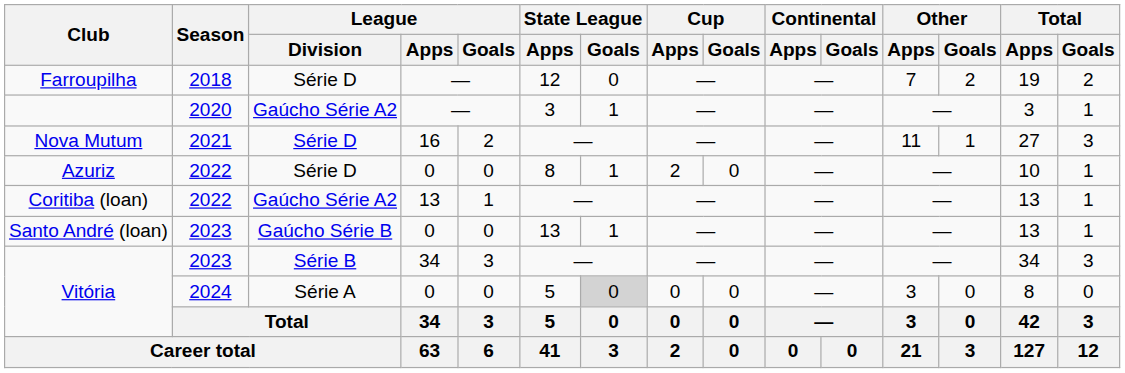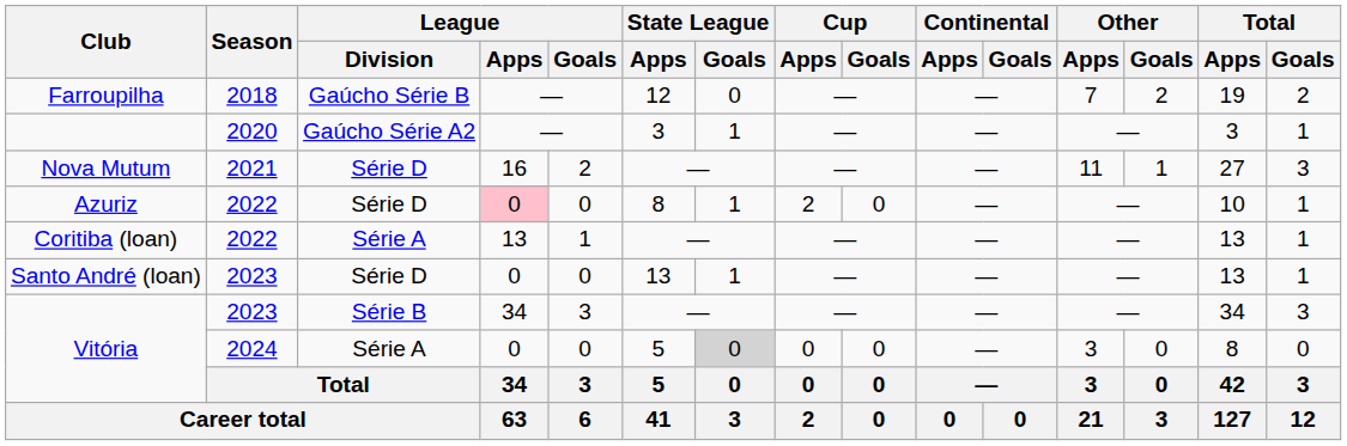 <table class="wikitable" style="text-align: center;">
 <tr>
 <th rowspan="2">Club</th>
 <th rowspan="2">Season</th>
 <th colspan="3">League</th>
 <th colspan="2">State League</th>
 <th colspan="2">Cup</th>
 <th colspan="2">Continental</th>
 <th colspan="2">Other</th>
 <th colspan="2">Total</th>
 </tr>
 <tr>
 <th>Division</th>
 <th>Apps</th>
 <th>Goals</th>
 <th>Apps</th>
 <th>Goals</th>
 <th>Apps</th>
 <th>Goals</th>
 <th>Apps</th>
 <th>Goals</th>
 <th>Apps</th>
 <th>Goals</th>
 <th>Apps</th>
 <th>Goals</th>
 </tr>
 <tr>
 <td><a href='#'>Farroupilha</a></td>
 <td><a href='#'>2018</a></td>
-<td>Série D</td>
+<td><a href='#'>Gaúcho Série B</a></td>
 <td colspan="2">—</td>
 <td>12</td>
 <td>0</td>
 <td colspan="2">—</td>
 <td colspan="2">—</td>
 <td>7</td>
 <td>2</td>
 <td>19</td>
 <td>2</td>
 </tr>
 <tr>
 <td></td>
 <td><a href='#'>2020</a></td>
 <td><a href='#'>Gaúcho Série A2</a></td>
 <td colspan="2">—</td>
 <td>3</td>
 <td>1</td>
 <td colspan="2">—</td>
 <td colspan="2">—</td>
 <td colspan="2">—</td>
 <td>3</td>
 <td>1</td>
 </tr>
 <tr>
 <td><a href='#'>Nova Mutum</a></td>
 <td><a href='#'>2021</a></td>
 <td><a href='#'>Série D</a></td>
 <td>16</td>
 <td>2</td>
 <td colspan="2">—</td>
 <td colspan="2">—</td>
 <td colspan="2">—</td>
 <td>11</td>
 <td>1</td>
 <td>27</td>
 <td>3</td>
 </tr>
 <tr>
 <td><a href='#'>Azuriz</a></td>
 <td><a href='#'>2022</a></td>
 <td>Série D</td>
-<td>0</td>
+<td style="background: pink;">0</td>
 <td>0</td>
 <td>8</td>
 <td>1</td>
 <td>2</td>
 <td>0</td>
 <td colspan="2">—</td>
 <td colspan="2">—</td>
 <td>10</td>
 <td>1</td>
 </tr>
 <tr>
 <td><a href='#'>Coritiba</a> (loan)</td>
 <td><a href='#'>2022</a></td>
-<td><a href='#'>Gaúcho Série A2</a></td>
+<td><a href='#'>Série A</a></td>
 <td>13</td>
 <td>1</td>
 <td colspan="2">—</td>
 <td colspan="2">—</td>
 <td colspan="2">—</td>
 <td colspan="2">—</td>
 <td>13</td>
 <td>1</td>
 </tr>
 <tr>
 <td><a href='#'>Santo André</a> (loan)</td>
 <td><a href='#'>2023</a></td>
-<td><a href='#'>Gaúcho Série B</a></td>
+<td>Série D</td>
 <td>0</td>
 <td>0</td>
 <td>13</td>
 <td>1</td>
 <td colspan="2">—</td>
 <td colspan="2">—</td>
 <td colspan="2">—</td>
 <td>13</td>
 <td>1</td>
 </tr>
 <tr>
 <td rowspan="3"><a href='#'>Vitória</a></td>
 <td><a href='#'>2023</a></td>
 <td><a href='#'>Série B</a></td>
 <td>34</td>
 <td>3</td>
 <td colspan="2">—</td>
 <td colspan="2">—</td>
 <td colspan="2">—</td>
 <td colspan="2">—</td>
 <td>34</td>
 <td>3</td>
 </tr>
 <tr>
 <td><a href='#'>2024</a></td>
 <td>Série A</td>
 <td>0</td>
 <td>0</td>
 <td>5</td>
 <td style="background: lightgrey;">0</td>
 <td>0</td>
 <td>0</td>
 <td colspan="2">—</td>
 <td>3</td>
 <td>0</td>
 <td>8</td>
 <td>0</td>
 </tr>
 <tr>
 <th colspan="2">Total</th>
 <th>34</th>
 <th>3</th>
 <th>5</th>
 <th>0</th>
 <th>0</th>
 <th>0</th>
 <th colspan="2">—</th>
 <th>3</th>
 <th>0</th>
 <th>42</th>
 <th>3</th>
 </tr>
 <tr>
 <th colspan="3">Career total</th>
 <th>63</th>
 <th>6</th>
 <th>41</th>
 <th>3</th>
 <th>2</th>
 <th>0</th>
 <th>0</th>
 <th>0</th>
 <th>21</th>
 <th>3</th>
 <th>127</th>
 <th>12</th>
 </tr>
 </table>
